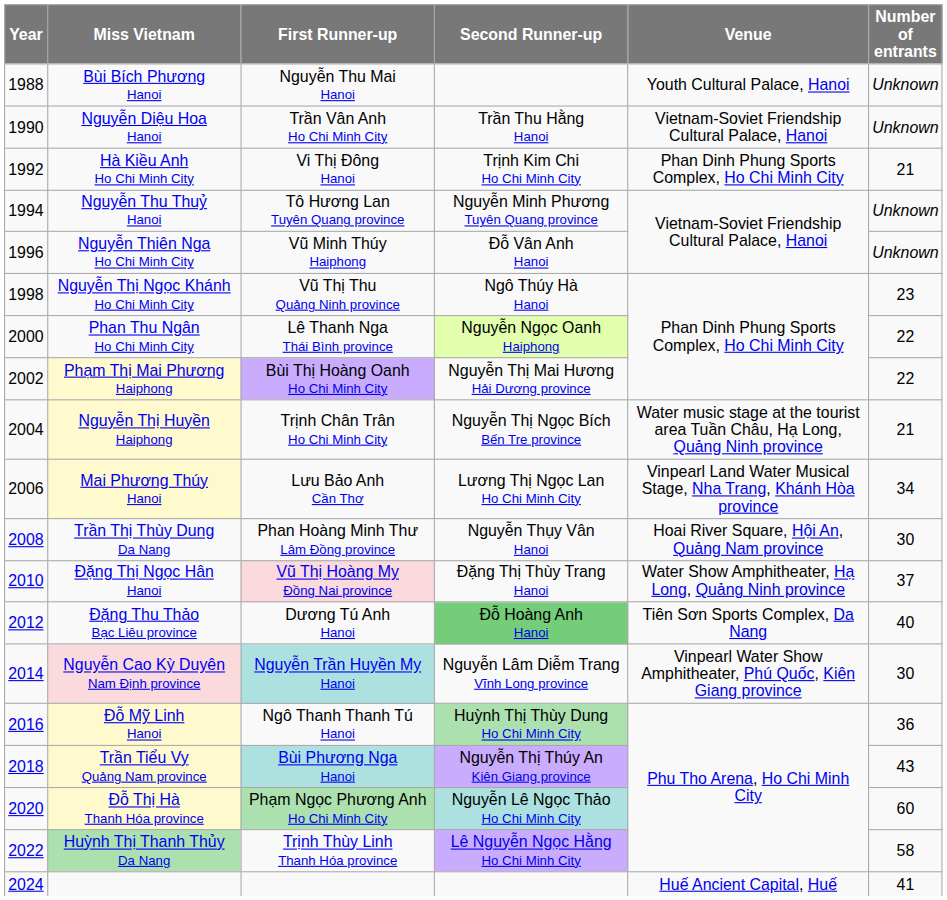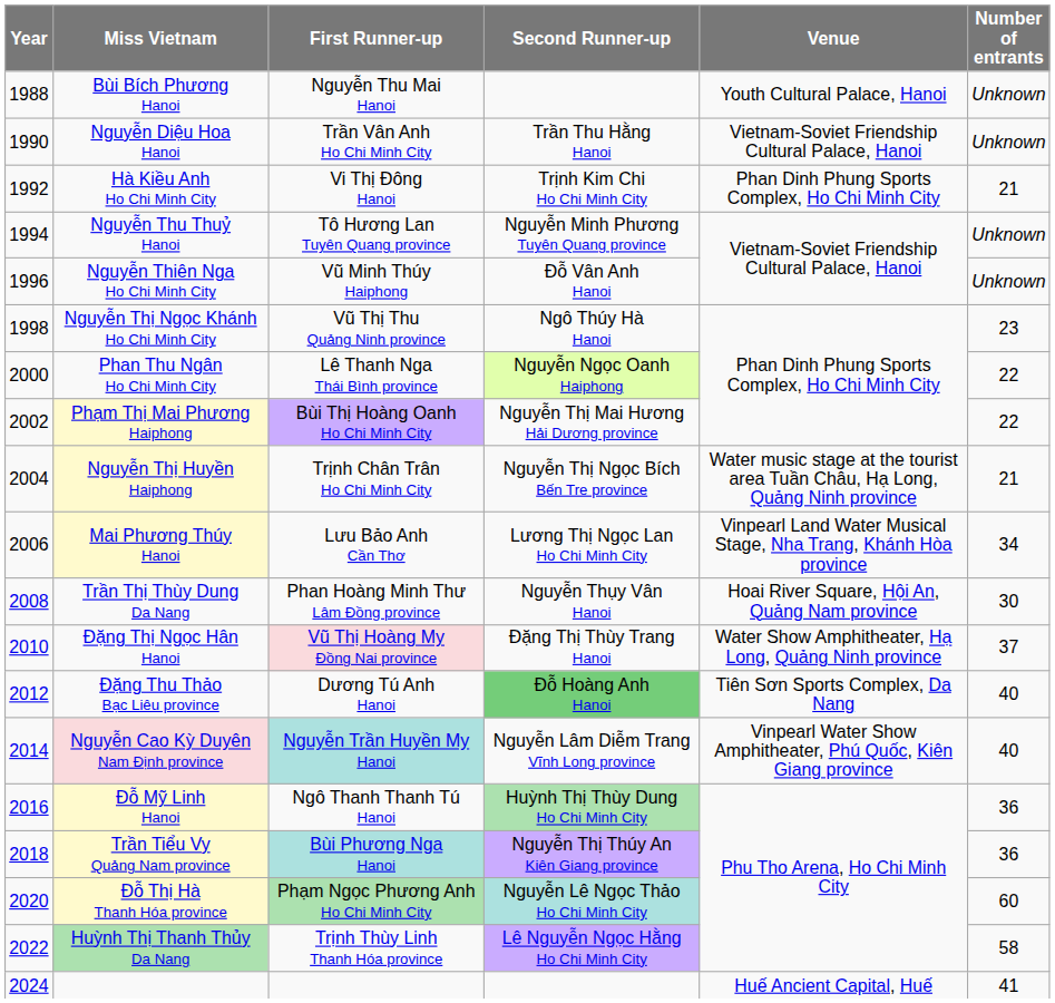 <table class="wikitable" style="text-align:center; font-size:92%;  ">
 <tr>
 <th width="30" style="background-color:#787878;color:#FFFFFF;">Year</th>
 <th style="width:250px;background-color:#787878;color:#FFFFFF;">Miss Vietnam</th>
 <th style="width:250px;background-color:#787878;color:#FFFFFF;">First Runner-up</th>
 <th style="width:250px;background-color:#787878;color:#FFFFFF;">Second Runner-up</th>
 <th style="width:300px;background-color:#787878;color:#FFFFFF;">Venue</th>
 <th style="width:50px;background-color:#787878;color:#FFFFFF;">Number of entrants</th>
 </tr>
 <tr>
 <td>1988</td>
 <td><a href='#'>Bùi Bích Phương</a><br><small><a href='#'>Hanoi</a></small></td>
 <td>Nguyễn Thu Mai <br><small><a href='#'>Hanoi</a></small></td>
 <td></td>
 <td>Youth Cultural Palace, <a href='#'>Hanoi</a></td>
 <td><em>Unknown</em></td>
 </tr>
 <tr>
 <td>1990</td>
 <td><a href='#'>Nguyễn Diệu Hoa</a><br><small><a href='#'>Hanoi</a></small></td>
 <td>Trần Vân Anh<br><small><a href='#'>Ho Chi Minh City</a></small></td>
 <td>Trần Thu Hằng<br><small><a href='#'>Hanoi</a></small></td>
 <td>Vietnam-Soviet Friendship Cultural Palace, <a href='#'>Hanoi</a></td>
 <td><em>Unknown</em></td>
 </tr>
 <tr>
 <td>1992</td>
 <td><a href='#'>Hà Kiều Anh</a><br><small><a href='#'>Ho Chi Minh City</a></small></td>
 <td>Vi Thị Đông<br><small><a href='#'>Hanoi</a></small></td>
 <td>Trịnh Kim Chi<br><small><a href='#'>Ho Chi Minh City</a></small></td>
 <td>Phan Dinh Phung Sports Complex, <a href='#'>Ho Chi Minh City</a></td>
 <td>21</td>
 </tr>
 <tr>
 <td>1994</td>
 <td><a href='#'>Nguyễn Thu Thuỷ</a> <br><small><a href='#'>Hanoi</a></small></td>
 <td>Tô Hương Lan<br><small><a href='#'>Tuyên Quang province</a></small></td>
 <td>Nguyễn Minh Phương<br><small><a href='#'>Tuyên Quang province</a></small></td>
 <td rowspan="2">Vietnam-Soviet Friendship Cultural Palace, <a href='#'>Hanoi</a></td>
 <td><em>Unknown</em></td>
 </tr>
 <tr>
 <td>1996</td>
 <td><a href='#'>Nguyễn Thiên Nga</a><br><small><a href='#'>Ho Chi Minh City</a></small></td>
 <td>Vũ Minh Thúy<br><small><a href='#'>Haiphong</a></small></td>
 <td>Đỗ Vân Anh<br><small><a href='#'>Hanoi</a></small></td>
 <td><em>Unknown</em></td>
 </tr>
 <tr>
 <td>1998</td>
 <td><a href='#'>Nguyễn Thị Ngọc Khánh</a><br><small><a href='#'>Ho Chi Minh City</a></small></td>
 <td>Vũ Thị Thu<br><small><a href='#'>Quảng Ninh province</a></small></td>
 <td>Ngô Thúy Hà<br><small><a href='#'>Hanoi</a></small></td>
 <td rowspan="3">Phan Dinh Phung Sports Complex, <a href='#'>Ho Chi Minh City</a></td>
 <td>23</td>
 </tr>
 <tr>
 <td>2000</td>
 <td><a href='#'>Phan Thu Ngân</a><br><small><a href='#'>Ho Chi Minh City</a></small></td>
 <td>Lê Thanh Nga<br><small><a href='#'>Thái Bình province</a></small></td>
 <td style="background-color:#e1ffac;">Nguyễn Ngọc Oanh<br><small><a href='#'>Haiphong</a></small></td>
 <td>22</td>
 </tr>
 <tr>
 <td>2002</td>
 <td style="background-color:#FFFACD;"><a href='#'>Phạm Thị Mai Phương</a><br><small><a href='#'>Haiphong</a></small></td>
 <td style="background-color:#caacff;">Bùi Thị Hoàng Oanh<br><small><a href='#'>Ho Chi Minh City</a></small></td>
 <td>Nguyễn Thị Mai Hương<br><small><a href='#'>Hải Dương province</a></small></td>
 <td>22</td>
 </tr>
 <tr>
 <td>2004</td>
 <td style="background-color:#FFFACD;"><a href='#'>Nguyễn Thị Huyền</a><br><small><a href='#'>Haiphong</a></small></td>
 <td>Trịnh Chân Trân<br><small><a href='#'>Ho Chi Minh City</a></small></td>
 <td>Nguyễn Thị Ngọc Bích<br><small><a href='#'>Bến Tre province</a></small></td>
 <td>Water music stage at the tourist area Tuần Châu, Hạ Long, <a href='#'>Quảng Ninh province</a></td>
 <td>21</td>
 </tr>
 <tr>
 <td>2006</td>
 <td style="background-color:#FFFACD;"><a href='#'>Mai Phương Thúy</a><br><small><a href='#'>Hanoi</a></small></td>
 <td>Lưu Bảo Anh<br><small><a href='#'>Cần Thơ</a></small></td>
 <td>Lương Thị Ngọc Lan<br><small><a href='#'>Ho Chi Minh City</a></small></td>
 <td>Vinpearl Land Water Musical Stage, <a href='#'>Nha Trang</a>, <a href='#'>Khánh Hòa province</a></td>
 <td>34</td>
 </tr>
 <tr>
 <td><a href='#'>2008</a></td>
 <td><a href='#'>Trần Thị Thùy Dung</a><br><small><a href='#'>Da Nang</a></small></td>
 <td>Phan Hoàng Minh Thư<br><small><a href='#'>Lâm Đồng province</a></small></td>
 <td>Nguyễn Thụy Vân<br><small><a href='#'>Hanoi</a></small></td>
 <td>Hoai River Square, <a href='#'>Hội An</a>, <a href='#'>Quảng Nam province</a></td>
 <td>30</td>
 </tr>
 <tr>
 <td><a href='#'>2010</a></td>
 <td><a href='#'>Đặng Thị Ngọc Hân</a><br><small><a href='#'>Hanoi</a></small></td>
 <td style="background-color:#FADADD;"><a href='#'>Vũ Thị Hoàng My</a><br><small><a href='#'>Đồng Nai province</a></small></td>
 <td>Đặng Thị Thùy Trang<br><small><a href='#'>Hanoi</a></small></td>
 <td>Water Show Amphitheater, <a href='#'>Hạ Long</a>, <a href='#'>Quảng Ninh province</a></td>
 <td>37</td>
 </tr>
 <tr>
 <td><a href='#'>2012</a></td>
 <td><a href='#'>Đặng Thu Thảo</a><br><small><a href='#'>Bạc Liêu province</a></small></td>
 <td>Dương Tú Anh<br><small><a href='#'>Hanoi</a></small></td>
 <td style="background-color:#74cd79;">Đỗ Hoàng Anh<br><small><a href='#'>Hanoi</a></small></td>
 <td>Tiên Sơn Sports Complex, <a href='#'>Da Nang</a></td>
 <td>40</td>
 </tr>
 <tr>
 <td><a href='#'>2014</a></td>
 <td style="background-color:#FADADD;"><a href='#'>Nguyễn Cao Kỳ Duyên</a><br><small><a href='#'>Nam Định province</a></small></td>
 <td style="background-color:#ACE1DF"><a href='#'>Nguyễn Trần Huyền My</a><br><small><a href='#'>Hanoi</a></small></td>
 <td>Nguyễn Lâm Diễm Trang<br><small><a href='#'>Vĩnh Long province</a></small></td>
 <td>Vinpearl Water Show Amphitheater, <a href='#'>Phú Quốc</a>, <a href='#'>Kiên Giang province</a></td>
-<td>30</td>
+<td>40</td>
 </tr>
 <tr>
 <td><a href='#'>2016</a></td>
 <td style="background-color:#FFFACD;"><a href='#'>Đỗ Mỹ Linh</a><br><small><a href='#'>Hanoi</a></small></td>
 <td>Ngô Thanh Thanh Tú<br><small><a href='#'>Hanoi</a></small></td>
 <td style="background-color:#ACE1AF;">Huỳnh Thị Thùy Dung<br><small><a href='#'>Ho Chi Minh City</a></small></td>
 <td rowspan="4"><a href='#'>Phu Tho Arena</a>, <a href='#'>Ho Chi Minh City</a></td>
 <td>36</td>
 </tr>
 <tr>
 <td><a href='#'>2018</a></td>
 <td style="background-color:#FFFACD;"><a href='#'>Trần Tiểu Vy</a><br><small><a href='#'>Quảng Nam province</a></small></td>
 <td style="background-color:#ACE1DF;"><a href='#'>Bùi Phương Nga</a><br><small><a href='#'>Hanoi</a></small></td>
 <td style="background-color:#caacff;">Nguyễn Thị Thúy An<br><small><a href='#'>Kiên Giang province</a></small></td>
-<td>43</td>
+<td>36</td>
 </tr>
 <tr>
 <td><a href='#'>2020</a></td>
 <td style="background-color:#FFFACD;"><a href='#'>Đỗ Thị Hà</a><br><small><a href='#'>Thanh Hóa province</a></small></td>
 <td style="background-color:#ACE1AF;">Phạm Ngọc Phương Anh<br><small><a href='#'>Ho Chi Minh City</a></small></td>
 <td style="background-color:#ACE1DF;">Nguyễn Lê Ngọc Thảo<br><small><a href='#'>Ho Chi Minh City</a></small></td>
 <td>60</td>
 </tr>
 <tr>
 <td><a href='#'>2022</a></td>
 <td style="background-color:#ACE1AF;"><a href='#'>Huỳnh Thị Thanh Thủy</a><br><small><a href='#'>Da Nang</a></small></td>
 <td><a href='#'>Trịnh Thùy Linh</a><br><small><a href='#'>Thanh Hóa province</a></small></td>
 <td style="background-color:#caacff;"><a href='#'>Lê Nguyễn Ngọc Hằng</a><br><small><a href='#'>Ho Chi Minh City</a></small></td>
 <td>58</td>
 </tr>
 <tr>
 <td><a href='#'>2024</a></td>
 <td></td>
 <td></td>
 <td></td>
 <td><a href='#'>Huế Ancient Capital</a>, <a href='#'>Huế</a></td>
 <td>41</td>
 </tr>
 </table>
